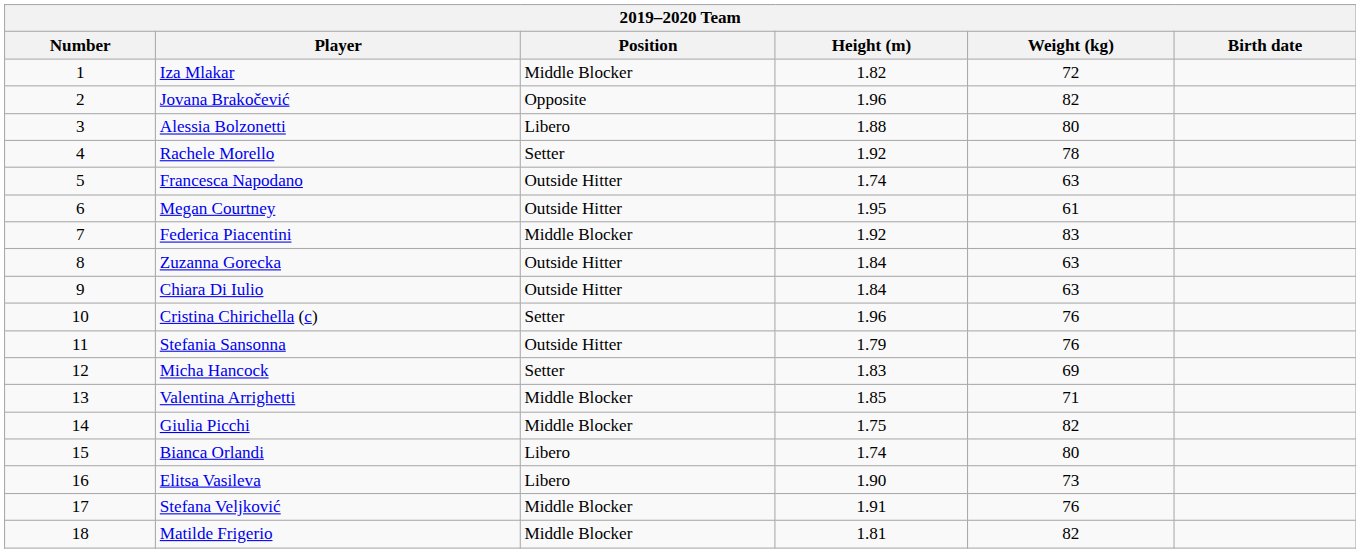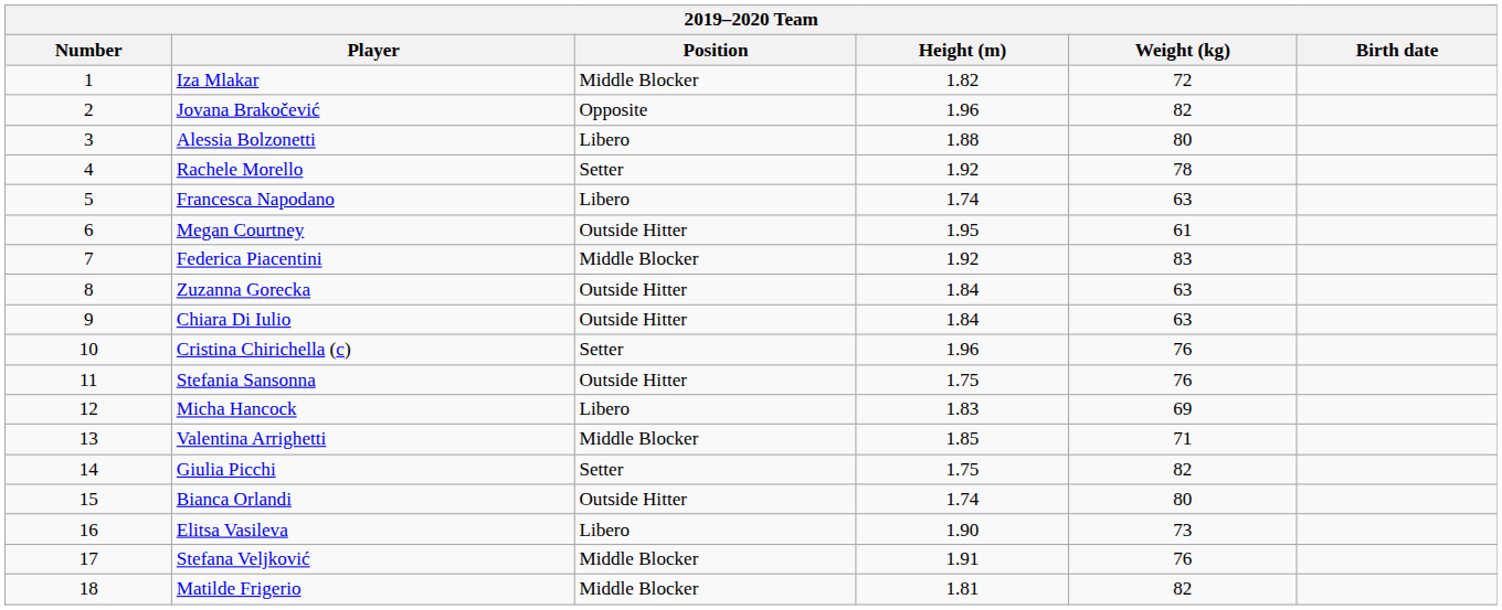 <table class="wikitable collapsible collapsed" style="width:100%;">
 <tr>
 <th colspan=6><strong>2019–2020 Team</strong></th>
 </tr>
 <tr>
 <th>Number</th>
 <th>Player</th>
 <th>Position</th>
 <th>Height (m)</th>
 <th>Weight (kg)</th>
 <th>Birth date</th>
 </tr>
 <tr>
 <td align=center>1</td>
 <td> <a href='#'>Iza Mlakar</a></td>
 <td>Middle Blocker</td>
 <td align=center>1.82</td>
 <td align=center>72</td>
 <td></td>
 </tr>
 <tr>
 <td align=center>2</td>
 <td> <a href='#'>Jovana Brakočević</a></td>
 <td>Opposite</td>
 <td align=center>1.96</td>
 <td align=center>82</td>
 <td></td>
 </tr>
 <tr>
 <td align=center>3</td>
 <td> <a href='#'>Alessia Bolzonetti</a></td>
 <td>Libero</td>
 <td align=center>1.88</td>
 <td align=center>80</td>
 <td></td>
 </tr>
 <tr>
 <td align=center>4</td>
 <td> <a href='#'>Rachele Morello</a></td>
 <td>Setter</td>
 <td align=center>1.92</td>
 <td align=center>78</td>
 <td></td>
 </tr>
 <tr>
 <td align=center>5</td>
 <td> <a href='#'>Francesca Napodano</a></td>
-<td>Outside Hitter</td>
+<td>Libero</td>
 <td align=center>1.74</td>
 <td align=center>63</td>
 <td></td>
 </tr>
 <tr>
 <td align=center>6</td>
 <td> <a href='#'>Megan Courtney</a></td>
 <td>Outside Hitter</td>
 <td align=center>1.95</td>
 <td align=center>61</td>
 <td></td>
 </tr>
 <tr>
 <td align=center>7</td>
 <td> <a href='#'>Federica Piacentini</a></td>
 <td>Middle Blocker</td>
 <td align=center>1.92</td>
 <td align=center>83</td>
 <td></td>
 </tr>
 <tr>
 <td align=center>8</td>
 <td> <a href='#'>Zuzanna Gorecka</a></td>
 <td>Outside Hitter</td>
 <td align=center>1.84</td>
 <td align=center>63</td>
 <td></td>
 </tr>
 <tr>
 <td align=center>9</td>
 <td> <a href='#'>Chiara Di Iulio</a></td>
 <td>Outside Hitter</td>
 <td align=center>1.84</td>
 <td align=center>63</td>
 <td></td>
 </tr>
 <tr>
 <td align=center>10</td>
 <td> <a href='#'>Cristina Chirichella</a> (<a href='#'>c</a>)</td>
 <td>Setter</td>
 <td align=center>1.96</td>
 <td align=center>76</td>
 <td></td>
 </tr>
 <tr>
 <td align=center>11</td>
 <td> <a href='#'>Stefania Sansonna</a></td>
 <td>Outside Hitter</td>
-<td align=center>1.79</td>
+<td align=center>1.75</td>
 <td align=center>76</td>
 <td></td>
 </tr>
 <tr>
 <td align=center>12</td>
 <td> <a href='#'>Micha Hancock</a></td>
-<td>Setter</td>
+<td>Libero</td>
 <td align=center>1.83</td>
 <td align=center>69</td>
 <td></td>
 </tr>
 <tr>
 <td align=center>13</td>
 <td> <a href='#'>Valentina Arrighetti</a></td>
 <td>Middle Blocker</td>
 <td align=center>1.85</td>
 <td align=center>71</td>
 <td></td>
 </tr>
 <tr>
 <td align=center>14</td>
 <td> <a href='#'>Giulia Picchi</a></td>
-<td>Middle Blocker</td>
+<td>Setter</td>
 <td align=center>1.75</td>
 <td align=center>82</td>
 <td></td>
 </tr>
 <tr>
 <td align=center>15</td>
 <td> <a href='#'>Bianca Orlandi</a></td>
-<td>Libero</td>
+<td>Outside Hitter</td>
 <td align=center>1.74</td>
 <td align=center>80</td>
 <td></td>
 </tr>
 <tr>
 <td align=center>16</td>
 <td> <a href='#'>Elitsa Vasileva</a></td>
 <td>Libero</td>
 <td align=center>1.90</td>
 <td align=center>73</td>
 <td></td>
 </tr>
 <tr>
 <td align=center>17</td>
 <td> <a href='#'>Stefana Veljković</a></td>
 <td>Middle Blocker</td>
 <td align=center>1.91</td>
 <td align=center>76</td>
 <td></td>
 </tr>
 <tr>
 <td align=center>18</td>
 <td> <a href='#'>Matilde Frigerio</a></td>
 <td>Middle Blocker</td>
 <td align=center>1.81</td>
 <td align=center>82</td>
 <td></td>
 </tr>
 </table>
